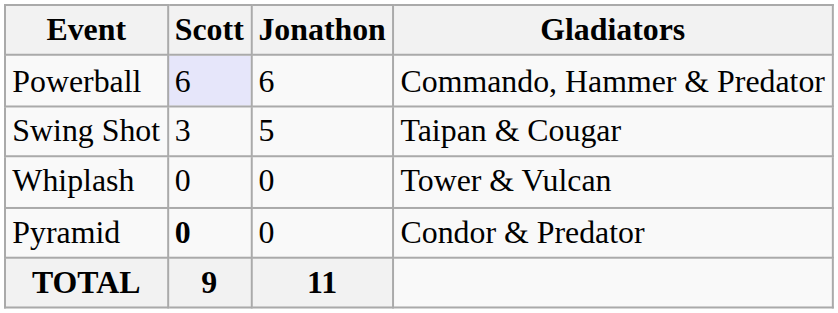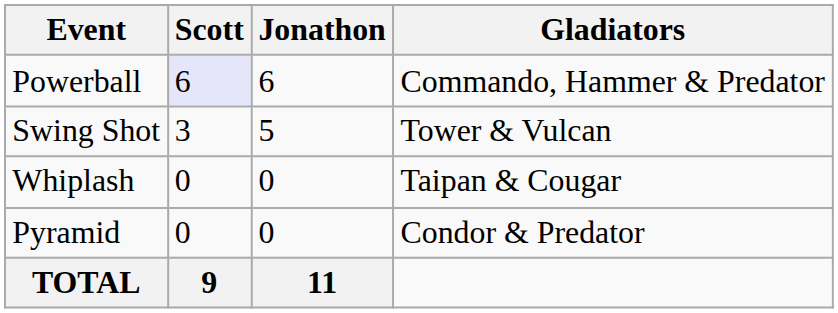 <table class="wikitable">
 <tr>
 <th>Event</th>
 <th>Scott</th>
 <th>Jonathon</th>
 <th>Gladiators</th>
 </tr>
 <tr>
 <td>Powerball</td>
 <td style="background: lavender;">6</td>
 <td>6</td>
 <td>Commando, Hammer & Predator</td>
 </tr>
 <tr>
 <td>Swing Shot</td>
 <td>3</td>
 <td>5</td>
-<td>Taipan & Cougar</td>
+<td>Tower & Vulcan</td>
 </tr>
 <tr>
 <td>Whiplash</td>
 <td>0</td>
 <td>0</td>
-<td>Tower & Vulcan</td>
+<td>Taipan & Cougar</td>
 </tr>
 <tr>
 <td>Pyramid</td>
-<td><strong>0</strong></td>
+<td>0</td>
 <td>0</td>
 <td>Condor & Predator</td>
 </tr>
 <tr>
 <th>TOTAL</th>
 <th>9</th>
 <th>11</th>
 </tr>
 </table>
